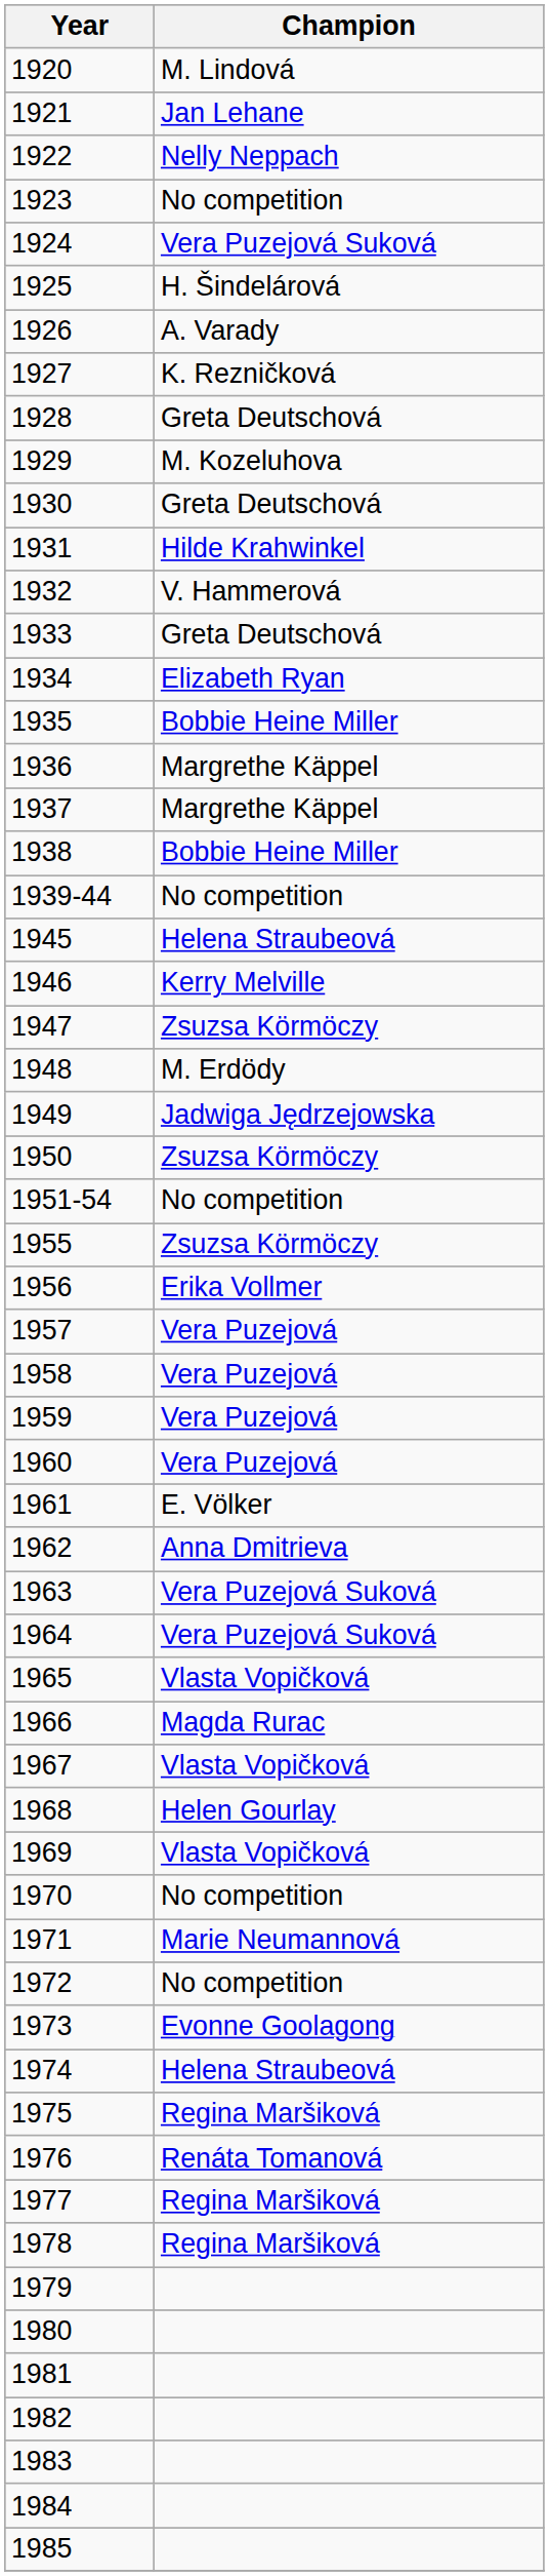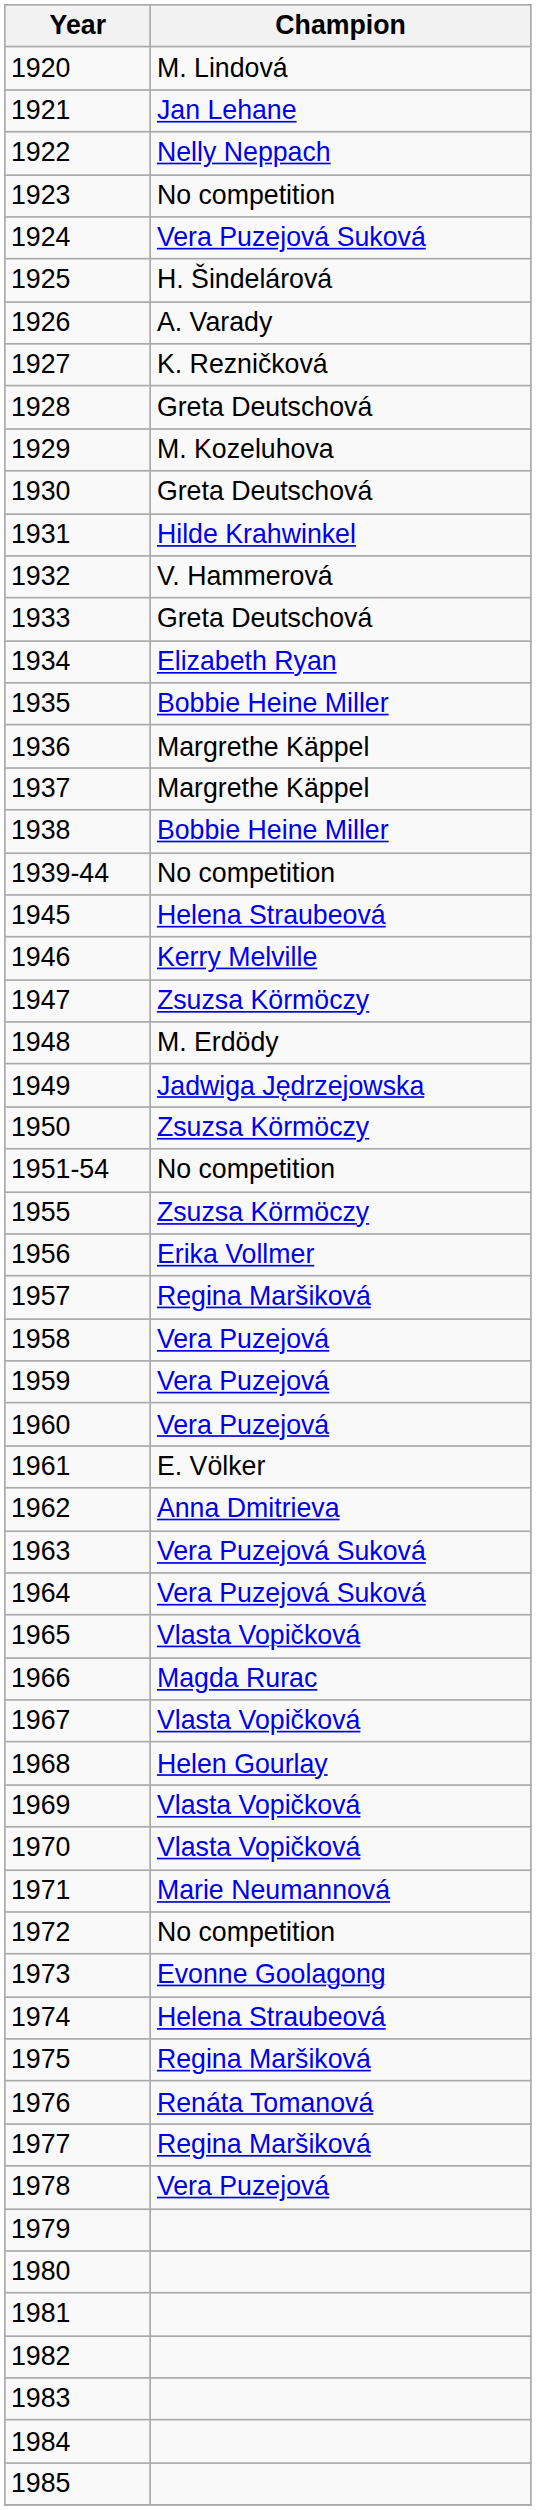 <table class=wikitable>
 <tr>
 <th style="width:80px">Year</th>
 <th style="width:220px">Champion</th>
 </tr>
 <tr>
 <td>1920</td>
 <td> M. Lindová</td>
 </tr>
 <tr>
 <td>1921</td>
 <td> <a href='#'>Jan Lehane</a></td>
 </tr>
 <tr>
 <td>1922</td>
 <td> <a href='#'>Nelly Neppach</a></td>
 </tr>
 <tr>
 <td>1923</td>
 <td>No competition</td>
 </tr>
 <tr>
 <td>1924</td>
 <td> <a href='#'>Vera Puzejová Suková</a></td>
 </tr>
 <tr>
 <td>1925</td>
 <td> H. Šindelárová</td>
 </tr>
 <tr>
 <td>1926</td>
 <td> A. Varady</td>
 </tr>
 <tr>
 <td>1927</td>
 <td> K. Rezničková</td>
 </tr>
 <tr>
 <td>1928</td>
 <td> Greta Deutschová</td>
 </tr>
 <tr>
 <td>1929</td>
 <td> M. Kozeluhova</td>
 </tr>
 <tr>
 <td>1930</td>
 <td> Greta Deutschová</td>
 </tr>
 <tr>
 <td>1931</td>
 <td> <a href='#'>Hilde Krahwinkel</a></td>
 </tr>
 <tr>
 <td>1932</td>
 <td> V. Hammerová</td>
 </tr>
 <tr>
 <td>1933</td>
 <td> Greta Deutschová</td>
 </tr>
 <tr>
 <td>1934</td>
 <td> <a href='#'>Elizabeth Ryan</a></td>
 </tr>
 <tr>
 <td>1935</td>
 <td> <a href='#'>Bobbie Heine Miller</a></td>
 </tr>
 <tr>
 <td>1936</td>
 <td> Margrethe Käppel</td>
 </tr>
 <tr>
 <td>1937</td>
 <td> Margrethe Käppel</td>
 </tr>
 <tr>
 <td>1938</td>
 <td> <a href='#'>Bobbie Heine Miller</a></td>
 </tr>
 <tr>
 <td>1939-44</td>
 <td>No competition </td>
 </tr>
 <tr>
 <td>1945</td>
 <td> <a href='#'>Helena Straubeová</a></td>
 </tr>
 <tr>
 <td>1946</td>
 <td> <a href='#'>Kerry Melville</a></td>
 </tr>
 <tr>
 <td>1947</td>
 <td> <a href='#'>Zsuzsa Körmöczy</a></td>
 </tr>
 <tr>
 <td>1948</td>
 <td> M. Erdödy</td>
 </tr>
 <tr>
 <td>1949</td>
 <td> <a href='#'>Jadwiga Jędrzejowska</a></td>
 </tr>
 <tr>
 <td>1950</td>
 <td> <a href='#'>Zsuzsa Körmöczy</a></td>
 </tr>
 <tr>
 <td>1951-54</td>
 <td>No competition </td>
 </tr>
 <tr>
 <td>1955</td>
 <td> <a href='#'>Zsuzsa Körmöczy</a></td>
 </tr>
 <tr>
 <td>1956</td>
 <td> <a href='#'>Erika Vollmer</a></td>
 </tr>
 <tr>
 <td>1957</td>
-<td> <a href='#'>Vera Puzejová</a></td>
+<td> <a href='#'>Regina Maršiková</a></td>
 </tr>
 <tr>
 <td>1958</td>
 <td> <a href='#'>Vera Puzejová</a></td>
 </tr>
 <tr>
 <td>1959</td>
 <td> <a href='#'>Vera Puzejová</a></td>
 </tr>
 <tr>
 <td>1960</td>
 <td> <a href='#'>Vera Puzejová</a></td>
 </tr>
 <tr>
 <td>1961</td>
 <td> E. Völker</td>
 </tr>
 <tr>
 <td>1962</td>
 <td> <a href='#'>Anna Dmitrieva</a></td>
 </tr>
 <tr>
 <td>1963</td>
 <td> <a href='#'>Vera Puzejová Suková</a></td>
 </tr>
 <tr>
 <td>1964</td>
 <td> <a href='#'>Vera Puzejová Suková</a></td>
 </tr>
 <tr>
 <td>1965</td>
 <td> <a href='#'>Vlasta Vopičková</a></td>
 </tr>
 <tr>
 <td>1966</td>
 <td> <a href='#'>Magda Rurac</a></td>
 </tr>
 <tr>
 <td>1967</td>
 <td> <a href='#'>Vlasta Vopičková</a></td>
 </tr>
 <tr>
 <td>1968</td>
 <td> <a href='#'>Helen Gourlay</a></td>
 </tr>
 <tr>
 <td>1969</td>
 <td> <a href='#'>Vlasta Vopičková</a></td>
 </tr>
 <tr>
 <td>1970</td>
-<td>No competition</td>
+<td> <a href='#'>Vlasta Vopičková</a></td>
 </tr>
 <tr>
 <td>1971</td>
 <td> <a href='#'>Marie Neumannová</a></td>
 </tr>
 <tr>
 <td>1972</td>
 <td>No competition</td>
 </tr>
 <tr>
 <td>1973</td>
 <td> <a href='#'>Evonne Goolagong</a></td>
 </tr>
 <tr>
 <td>1974</td>
 <td> <a href='#'>Helena Straubeová</a></td>
 </tr>
 <tr>
 <td>1975</td>
 <td> <a href='#'>Regina Maršiková</a></td>
 </tr>
 <tr>
 <td>1976</td>
 <td> <a href='#'>Renáta Tomanová</a></td>
 </tr>
 <tr>
 <td>1977</td>
 <td> <a href='#'>Regina Maršiková</a></td>
 </tr>
 <tr>
 <td>1978</td>
-<td> <a href='#'>Regina Maršiková</a></td>
+<td> <a href='#'>Vera Puzejová</a></td>
 </tr>
 <tr>
 <td>1979</td>
 <td></td>
 </tr>
 <tr>
 <td>1980</td>
 <td></td>
 </tr>
 <tr>
 <td>1981</td>
 <td></td>
 </tr>
 <tr>
 <td>1982</td>
 <td></td>
 </tr>
 <tr>
 <td>1983</td>
 <td></td>
 </tr>
 <tr>
 <td>1984</td>
 <td></td>
 </tr>
 <tr>
 <td>1985</td>
 <td></td>
 </tr>
 <tr>
 </tr>
 </table>
